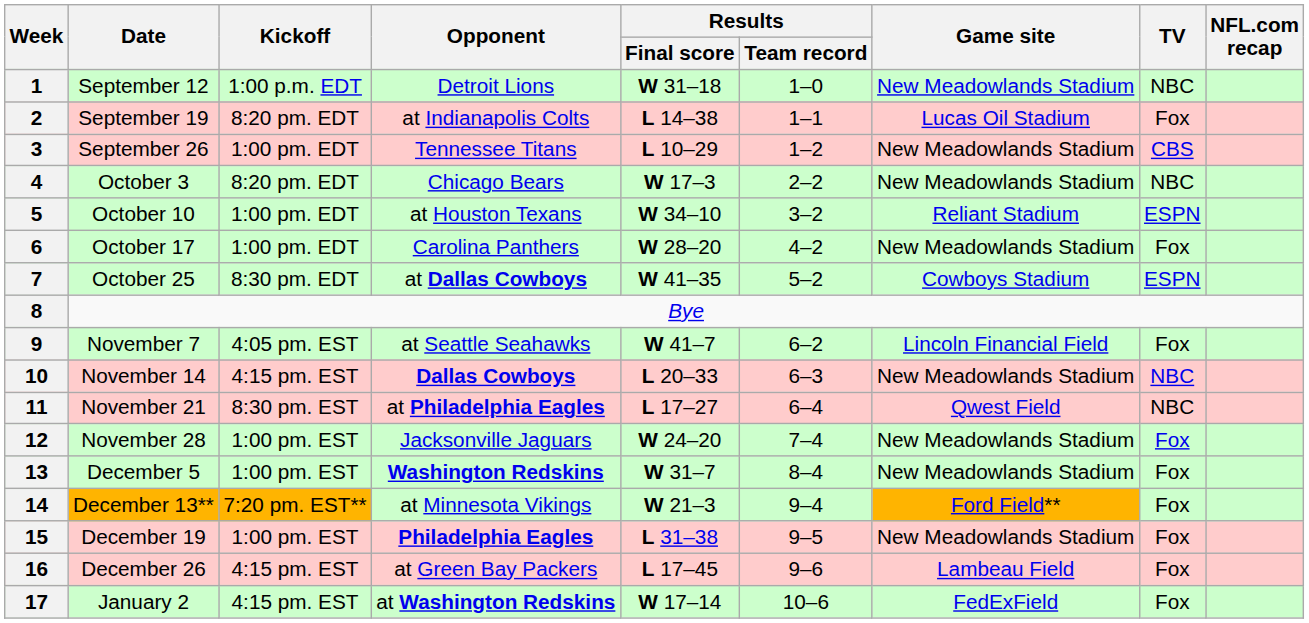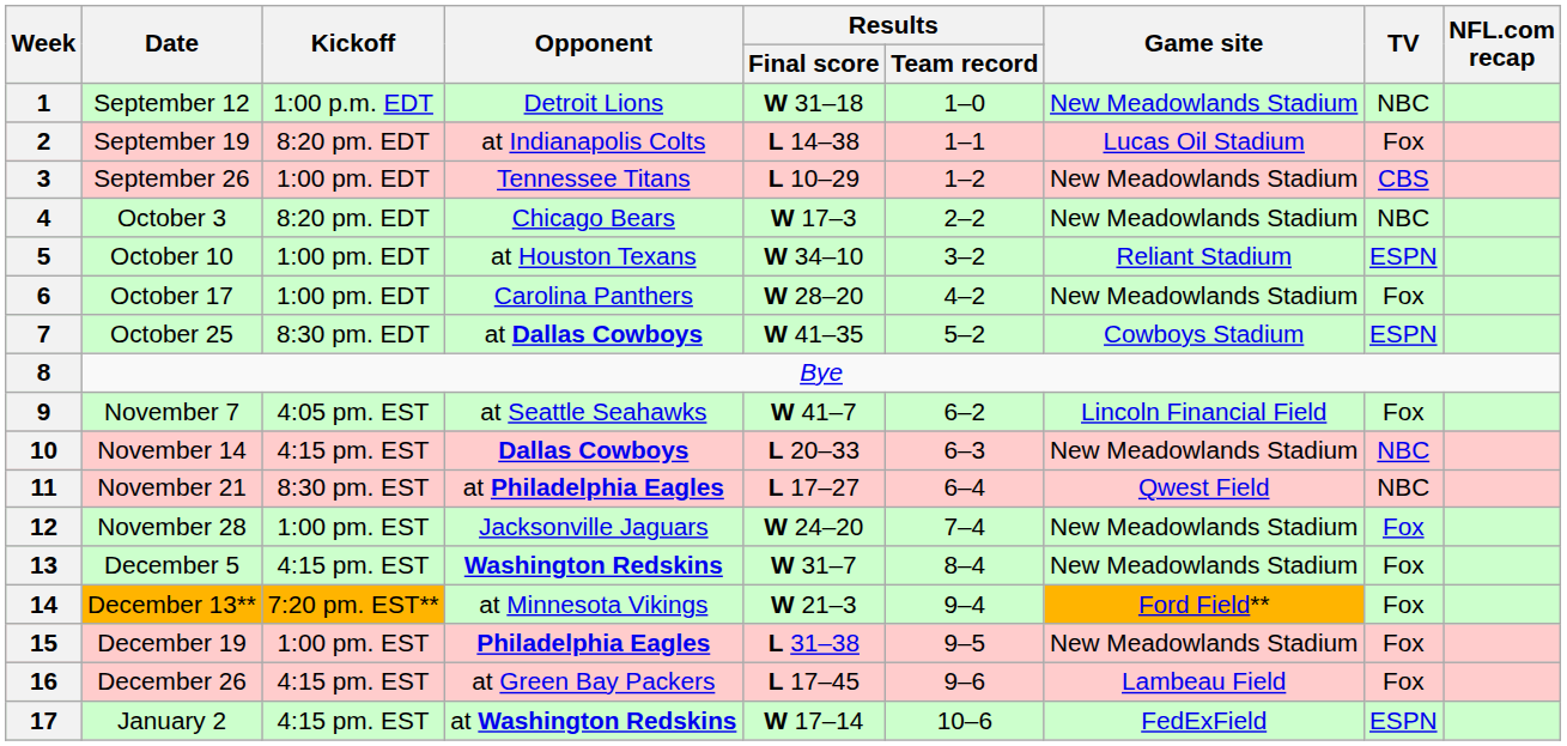 <table class="wikitable" align="center" style="font-size: 92%">
 <tr>
 <th rowspan="2">Week</th>
 <th rowspan="2">Date</th>
 <th rowspan="2">Kickoff</th>
 <th rowspan="2">Opponent</th>
 <th colspan="2">Results</th>
 <th rowspan="2">Game site</th>
 <th rowspan="2">TV</th>
 <th rowspan="2">NFL.com<br>recap</th>
 </tr>
 <tr>
 <th>Final score</th>
 <th>Team record</th>
 </tr>
 <tr style="background:#cfc;">
 <th>1</th>
 <td style="text-align:center;">September 12</td>
 <td style="text-align:center;">1:00 p.m. <a href='#'>EDT</a></td>
 <td style="text-align:center;"><a href='#'>Detroit Lions</a></td>
 <td style="text-align:center;"><strong>W</strong> 31–18</td>
 <td style="text-align:center;">1–0</td>
 <td style="text-align:center;"><a href='#'>New Meadowlands Stadium</a></td>
 <td style="text-align:center;">NBC</td>
 <td style="text-align:center;"></td>
 </tr>
 <tr style="background:#fcc;">
 <th>2</th>
 <td style="text-align:center;">September 19</td>
 <td style="text-align:center;">8:20 pm. EDT</td>
 <td style="text-align:center;">at <a href='#'>Indianapolis Colts</a></td>
 <td style="text-align:center;"><strong>L</strong> 14–38</td>
 <td style="text-align:center;">1–1</td>
 <td style="text-align:center;"><a href='#'>Lucas Oil Stadium</a></td>
 <td style="text-align:center;">Fox</td>
 <td style="text-align:center;"></td>
 </tr>
 <tr style="background:#fcc;">
 <th>3</th>
 <td style="text-align:center;">September 26</td>
 <td style="text-align:center;">1:00 pm. EDT</td>
 <td style="text-align:center;"><a href='#'>Tennessee Titans</a></td>
 <td style="text-align:center;"><strong>L</strong> 10–29</td>
 <td style="text-align:center;">1–2</td>
 <td style="text-align:center;">New Meadowlands Stadium</td>
 <td style="text-align:center;"><a href='#'>CBS</a></td>
 <td style="text-align:center;"></td>
 </tr>
 <tr style="background:#cfc;">
 <th>4</th>
 <td style="text-align:center;">October 3</td>
 <td style="text-align:center;">8:20 pm. EDT</td>
 <td style="text-align:center;"><a href='#'>Chicago Bears</a></td>
 <td style="text-align:center;"><strong>W</strong> 17–3</td>
 <td style="text-align:center;">2–2</td>
 <td style="text-align:center;">New Meadowlands Stadium</td>
 <td style="text-align:center;">NBC</td>
 <td style="text-align:center;"></td>
 </tr>
 <tr style="background:#cfc;">
 <th>5</th>
 <td style="text-align:center;">October 10</td>
 <td style="text-align:center;">1:00 pm. EDT</td>
 <td style="text-align:center;">at <a href='#'>Houston Texans</a></td>
 <td style="text-align:center;"><strong>W</strong> 34–10</td>
 <td style="text-align:center;">3–2</td>
 <td style="text-align:center;"><a href='#'>Reliant Stadium</a></td>
 <td style="text-align:center;"><a href='#'>ESPN</a></td>
 <td style="text-align:center;"></td>
 </tr>
 <tr style="background:#cfc;">
 <th>6</th>
 <td style="text-align:center;">October 17</td>
 <td style="text-align:center;">1:00 pm. EDT</td>
 <td style="text-align:center;"><a href='#'>Carolina Panthers</a></td>
 <td style="text-align:center;"><strong>W</strong> 28–20</td>
 <td style="text-align:center;">4–2</td>
 <td style="text-align:center;">New Meadowlands Stadium</td>
 <td style="text-align:center;">Fox</td>
 <td style="text-align:center;"></td>
 </tr>
 <tr style="background:#cfc;">
 <th>7</th>
 <td style="text-align:center;">October 25</td>
 <td style="text-align:center;">8:30 pm. EDT</td>
 <td style="text-align:center;">at <strong><a href='#'>Dallas Cowboys</a></strong></td>
 <td style="text-align:center;"><strong>W</strong> 41–35</td>
 <td style="text-align:center;">5–2</td>
 <td style="text-align:center;"><a href='#'>Cowboys Stadium</a></td>
 <td style="text-align:center;"><a href='#'>ESPN</a></td>
 <td style="text-align:center;"></td>
 </tr>
 <tr>
 <th>8</th>
 <td colspan="8" style="text-align:center;"><em><a href='#'>Bye</a></em></td>
 </tr>
 <tr style="background:#cfc;">
 <th>9</th>
 <td style="text-align:center;">November 7</td>
 <td style="text-align:center;">4:05 pm. EST</td>
 <td style="text-align:center;">at <a href='#'>Seattle Seahawks</a></td>
 <td style="text-align:center;"><strong>W</strong> 41–7</td>
 <td style="text-align:center;">6–2</td>
 <td style="text-align:center;"><a href='#'>Lincoln Financial Field</a></td>
 <td style="text-align:center;">Fox</td>
 <td style="text-align:center;"></td>
 </tr>
 <tr style="background:#fcc;">
 <th>10</th>
 <td style="text-align:center;">November 14</td>
 <td style="text-align:center;">4:15 pm. EST</td>
 <td style="text-align:center;"><strong><a href='#'>Dallas Cowboys</a></strong></td>
 <td style="text-align:center;"><strong>L</strong> 20–33</td>
 <td style="text-align:center;">6–3</td>
 <td style="text-align:center;">New Meadowlands Stadium</td>
 <td style="text-align:center;"><a href='#'>NBC</a></td>
 <td style="text-align:center;"></td>
 </tr>
 <tr style="background:#fcc;">
 <th>11</th>
 <td style="text-align:center;">November 21</td>
 <td style="text-align:center;">8:30 pm. EST</td>
 <td style="text-align:center;">at <strong><a href='#'>Philadelphia Eagles</a></strong></td>
 <td style="text-align:center;"><strong>L</strong> 17–27</td>
 <td style="text-align:center;">6–4</td>
 <td style="text-align:center;"><a href='#'>Qwest Field</a></td>
 <td style="text-align:center;">NBC</td>
 <td style="text-align:center;"></td>
 </tr>
 <tr style="background:#cfc;">
 <th>12</th>
 <td style="text-align:center;">November 28</td>
 <td style="text-align:center;">1:00 pm. EST</td>
 <td style="text-align:center;"><a href='#'>Jacksonville Jaguars</a></td>
 <td style="text-align:center;"><strong>W</strong> 24–20</td>
 <td style="text-align:center;">7–4</td>
 <td style="text-align:center;">New Meadowlands Stadium</td>
 <td style="text-align:center;"><a href='#'>Fox</a></td>
 <td style="text-align:center;"></td>
 </tr>
 <tr style="background:#cfc;">
 <th>13</th>
 <td style="text-align:center;">December 5</td>
-<td style="text-align:center;">1:00 pm. EST</td>
+<td style="text-align:center;">4:15 pm. EST</td>
 <td style="text-align:center;"><strong><a href='#'>Washington Redskins</a></strong></td>
 <td style="text-align:center;"><strong>W</strong> 31–7</td>
 <td style="text-align:center;">8–4</td>
 <td style="text-align:center;">New Meadowlands Stadium</td>
 <td style="text-align:center;">Fox</td>
 <td style="text-align:center;"></td>
 </tr>
 <tr style="background:#cfc;">
 <th>14</th>
 <td style="background:#ffb400; text-align:center;">December 13**</td>
 <td style="background:#ffb400; text-align:center;">7:20 pm. EST**</td>
 <td style="text-align:center;">at <a href='#'>Minnesota Vikings</a></td>
 <td style="text-align:center;"><strong>W</strong> 21–3</td>
 <td style="text-align:center;">9–4</td>
 <td style="background:#ffb400; text-align:center;"><a href='#'>Ford Field</a>**</td>
 <td style="text-align:center;">Fox</td>
 <td style="text-align:center;"></td>
 </tr>
 <tr style="background:#fcc;">
 <th>15</th>
 <td style="text-align:center;">December 19</td>
 <td style="text-align:center;">1:00 pm. EST</td>
 <td style="text-align:center;"><strong><a href='#'>Philadelphia Eagles</a></strong></td>
 <td style="text-align:center;"><strong>L</strong> <a href='#'>31–38</a></td>
 <td style="text-align:center;">9–5</td>
 <td style="text-align:center;">New Meadowlands Stadium</td>
 <td style="text-align:center;">Fox</td>
 <td style="text-align:center;"></td>
 </tr>
 <tr style="background:#fcc;">
 <th>16</th>
 <td style="text-align:center;">December 26</td>
 <td style="text-align:center;">4:15 pm. EST</td>
 <td style="text-align:center;">at <a href='#'>Green Bay Packers</a></td>
 <td style="text-align:center;"><strong>L</strong> 17–45</td>
 <td style="text-align:center;">9–6</td>
 <td style="text-align:center;"><a href='#'>Lambeau Field</a></td>
 <td style="text-align:center;">Fox</td>
 <td style="text-align:center;"></td>
 </tr>
 <tr style="background:#cfc;">
 <th>17</th>
 <td style="text-align:center;">January 2</td>
 <td style="text-align:center;">4:15 pm. EST</td>
 <td style="text-align:center;">at <strong><a href='#'>Washington Redskins</a></strong></td>
 <td style="text-align:center;"><strong>W</strong> 17–14</td>
 <td style="text-align:center;">10–6</td>
 <td style="text-align:center;"><a href='#'>FedExField</a></td>
-<td style="text-align:center;">Fox</td>
+<td style="text-align:center;"><a href='#'>ESPN</a></td>
 <td style="text-align:center;"></td>
 </tr>
 </table>
